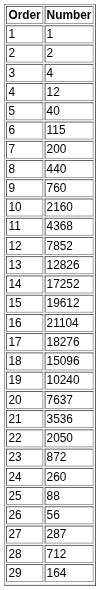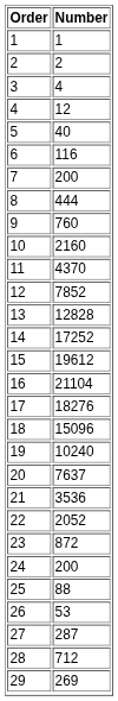 <table border="1" cellpadding="2">
 <tr --->
 <th scope="col" width="width:20em;">Order</th>
 <th scope="col" width="width:20em;">Number</th>
 </tr>
 <tr>
 <td>1</td>
 <td>1</td>
 </tr>
 <tr>
 <td>2</td>
 <td>2</td>
 </tr>
 <tr>
 <td>3</td>
 <td>4</td>
 </tr>
 <tr>
 <td>4</td>
 <td>12</td>
 </tr>
 <tr>
 <td>5</td>
 <td>40</td>
 </tr>
 <tr>
 <td>6</td>
-<td>115</td>
+<td>116</td>
 </tr>
 <tr>
 <td>7</td>
 <td>200</td>
 </tr>
 <tr>
 <td>8</td>
-<td>440</td>
+<td>444</td>
 </tr>
 <tr>
 <td>9</td>
 <td>760</td>
 </tr>
 <tr>
 <td>10</td>
 <td>2160</td>
 </tr>
 <tr>
 <td>11</td>
-<td>4368</td>
+<td>4370</td>
 </tr>
 <tr>
 <td>12</td>
 <td>7852</td>
 </tr>
 <tr>
 <td>13</td>
-<td>12826</td>
+<td>12828</td>
 </tr>
 <tr>
 <td>14</td>
 <td>17252</td>
 </tr>
 <tr>
 <td>15</td>
 <td>19612</td>
 </tr>
 <tr>
 <td>16</td>
 <td>21104</td>
 </tr>
 <tr>
 <td>17</td>
 <td>18276</td>
 </tr>
 <tr>
 <td>18</td>
 <td>15096</td>
 </tr>
 <tr>
 <td>19</td>
 <td>10240</td>
 </tr>
 <tr>
 <td>20</td>
 <td>7637</td>
 </tr>
 <tr>
 <td>21</td>
 <td>3536</td>
 </tr>
 <tr>
 <td>22</td>
-<td>2050</td>
+<td>2052</td>
 </tr>
 <tr>
 <td>23</td>
 <td>872</td>
 </tr>
 <tr>
 <td>24</td>
-<td>260</td>
+<td>200</td>
 </tr>
 <tr>
 <td>25</td>
 <td>88</td>
 </tr>
 <tr>
 <td>26</td>
-<td>56</td>
+<td>53</td>
 </tr>
 <tr>
 <td>27</td>
 <td>287</td>
 </tr>
 <tr>
 <td>28</td>
 <td>712</td>
 </tr>
 <tr>
 <td>29</td>
-<td>164</td>
+<td>269</td>
 </tr>
 <tr --->
 </tr>
 </table>
